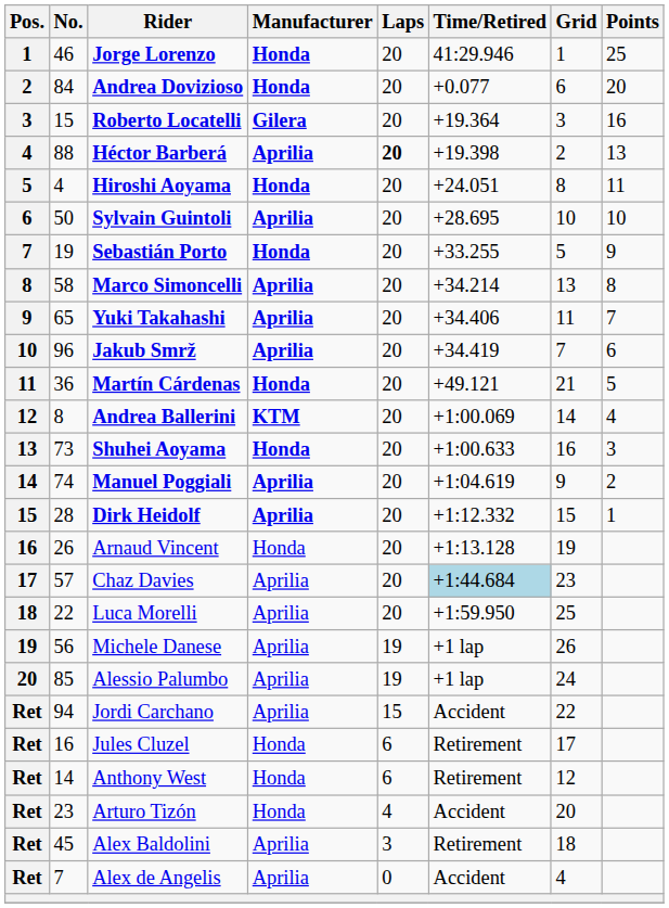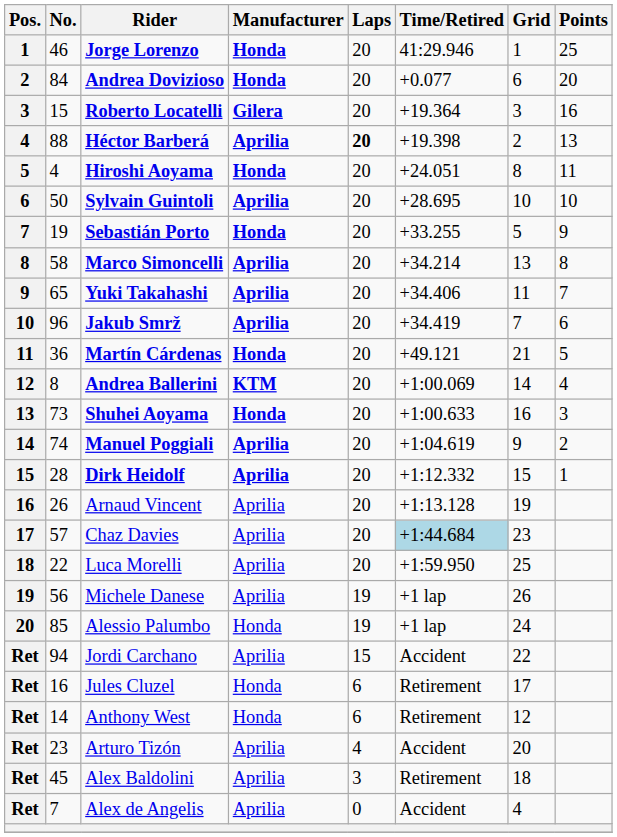 <table class="wikitable" style="font-size: 95%;">
 <tr>
 <th>Pos.</th>
 <th>No.</th>
 <th>Rider</th>
 <th>Manufacturer</th>
 <th>Laps</th>
 <th>Time/Retired</th>
 <th>Grid</th>
 <th>Points</th>
 </tr>
 <tr>
 <th>1</th>
 <td>46</td>
 <td> <strong><a href='#'>Jorge Lorenzo</a></strong></td>
 <td><strong><a href='#'>Honda</a></strong></td>
 <td>20</td>
 <td>41:29.946</td>
 <td>1</td>
 <td>25</td>
 </tr>
 <tr>
 <th>2</th>
 <td>84</td>
 <td> <strong><a href='#'>Andrea Dovizioso</a></strong></td>
 <td><strong><a href='#'>Honda</a></strong></td>
 <td>20</td>
 <td>+0.077</td>
 <td>6</td>
 <td>20</td>
 </tr>
 <tr>
 <th>3</th>
 <td>15</td>
 <td> <strong><a href='#'>Roberto Locatelli</a></strong></td>
 <td><strong><a href='#'>Gilera</a></strong></td>
 <td>20</td>
 <td>+19.364</td>
 <td>3</td>
 <td>16</td>
 </tr>
 <tr>
 <th>4</th>
 <td>88</td>
 <td> <strong><a href='#'>Héctor Barberá</a></strong></td>
 <td><strong><a href='#'>Aprilia</a></strong></td>
 <td><strong>20</strong></td>
 <td>+19.398</td>
 <td>2</td>
 <td>13</td>
 </tr>
 <tr>
 <th>5</th>
 <td>4</td>
 <td> <strong><a href='#'>Hiroshi Aoyama</a></strong></td>
 <td><strong><a href='#'>Honda</a></strong></td>
 <td>20</td>
 <td>+24.051</td>
 <td>8</td>
 <td>11</td>
 </tr>
 <tr>
 <th>6</th>
 <td>50</td>
 <td> <strong><a href='#'>Sylvain Guintoli</a></strong></td>
 <td><strong><a href='#'>Aprilia</a></strong></td>
 <td>20</td>
 <td>+28.695</td>
 <td>10</td>
 <td>10</td>
 </tr>
 <tr>
 <th>7</th>
 <td>19</td>
 <td> <strong><a href='#'>Sebastián Porto</a></strong></td>
 <td><strong><a href='#'>Honda</a></strong></td>
 <td>20</td>
 <td>+33.255</td>
 <td>5</td>
 <td>9</td>
 </tr>
 <tr>
 <th>8</th>
 <td>58</td>
 <td> <strong><a href='#'>Marco Simoncelli</a></strong></td>
 <td><strong><a href='#'>Aprilia</a></strong></td>
 <td>20</td>
 <td>+34.214</td>
 <td>13</td>
 <td>8</td>
 </tr>
 <tr>
 <th>9</th>
 <td>65</td>
 <td> <strong><a href='#'>Yuki Takahashi</a></strong></td>
 <td><strong><a href='#'>Aprilia</a></strong></td>
 <td>20</td>
 <td>+34.406</td>
 <td>11</td>
 <td>7</td>
 </tr>
 <tr>
 <th>10</th>
 <td>96</td>
 <td> <strong><a href='#'>Jakub Smrž</a></strong></td>
 <td><strong><a href='#'>Aprilia</a></strong></td>
 <td>20</td>
 <td>+34.419</td>
 <td>7</td>
 <td>6</td>
 </tr>
 <tr>
 <th>11</th>
 <td>36</td>
 <td> <strong><a href='#'>Martín Cárdenas</a></strong></td>
 <td><strong><a href='#'>Honda</a></strong></td>
 <td>20</td>
 <td>+49.121</td>
 <td>21</td>
 <td>5</td>
 </tr>
 <tr>
 <th>12</th>
 <td>8</td>
 <td> <strong><a href='#'>Andrea Ballerini</a></strong></td>
 <td><strong><a href='#'>KTM</a></strong></td>
 <td>20</td>
 <td>+1:00.069</td>
 <td>14</td>
 <td>4</td>
 </tr>
 <tr>
 <th>13</th>
 <td>73</td>
 <td> <strong><a href='#'>Shuhei Aoyama</a></strong></td>
 <td><strong><a href='#'>Honda</a></strong></td>
 <td>20</td>
 <td>+1:00.633</td>
 <td>16</td>
 <td>3</td>
 </tr>
 <tr>
 <th>14</th>
 <td>74</td>
 <td> <strong><a href='#'>Manuel Poggiali</a></strong></td>
 <td><strong><a href='#'>Aprilia</a></strong></td>
 <td>20</td>
 <td>+1:04.619</td>
 <td>9</td>
 <td>2</td>
 </tr>
 <tr>
 <th>15</th>
 <td>28</td>
 <td> <strong><a href='#'>Dirk Heidolf</a></strong></td>
 <td><strong><a href='#'>Aprilia</a></strong></td>
 <td>20</td>
 <td>+1:12.332</td>
 <td>15</td>
 <td>1</td>
 </tr>
 <tr>
 <th>16</th>
 <td>26</td>
 <td> <a href='#'>Arnaud Vincent</a></td>
-<td><a href='#'>Honda</a></td>
+<td><a href='#'>Aprilia</a></td>
 <td>20</td>
 <td>+1:13.128</td>
 <td>19</td>
 <td></td>
 </tr>
 <tr>
 <th>17</th>
 <td>57</td>
 <td> <a href='#'>Chaz Davies</a></td>
 <td><a href='#'>Aprilia</a></td>
 <td>20</td>
 <td style="background: lightblue;">+1:44.684</td>
 <td>23</td>
 <td></td>
 </tr>
 <tr>
 <th>18</th>
 <td>22</td>
 <td> <a href='#'>Luca Morelli</a></td>
 <td><a href='#'>Aprilia</a></td>
 <td>20</td>
 <td>+1:59.950</td>
 <td>25</td>
 <td></td>
 </tr>
 <tr>
 <th>19</th>
 <td>56</td>
 <td> <a href='#'>Michele Danese</a></td>
 <td><a href='#'>Aprilia</a></td>
 <td>19</td>
 <td>+1 lap</td>
 <td>26</td>
 <td></td>
 </tr>
 <tr>
 <th>20</th>
 <td>85</td>
 <td> <a href='#'>Alessio Palumbo</a></td>
-<td><a href='#'>Aprilia</a></td>
+<td><a href='#'>Honda</a></td>
 <td>19</td>
 <td>+1 lap</td>
 <td>24</td>
 <td></td>
 </tr>
 <tr>
 <th>Ret</th>
 <td>94</td>
 <td> <a href='#'>Jordi Carchano</a></td>
 <td><a href='#'>Aprilia</a></td>
 <td>15</td>
 <td>Accident</td>
 <td>22</td>
 <td></td>
 </tr>
 <tr>
 <th>Ret</th>
 <td>16</td>
 <td> <a href='#'>Jules Cluzel</a></td>
 <td><a href='#'>Honda</a></td>
 <td>6</td>
 <td>Retirement</td>
 <td>17</td>
 <td></td>
 </tr>
 <tr>
 <th>Ret</th>
 <td>14</td>
 <td> <a href='#'>Anthony West</a></td>
 <td><a href='#'>Honda</a></td>
 <td>6</td>
 <td>Retirement</td>
 <td>12</td>
 <td></td>
 </tr>
 <tr>
 <th>Ret</th>
 <td>23</td>
 <td> <a href='#'>Arturo Tizón</a></td>
-<td><a href='#'>Honda</a></td>
+<td><a href='#'>Aprilia</a></td>
 <td>4</td>
 <td>Accident</td>
 <td>20</td>
 <td></td>
 </tr>
 <tr>
 <th>Ret</th>
 <td>45</td>
 <td> <a href='#'>Alex Baldolini</a></td>
 <td><a href='#'>Aprilia</a></td>
 <td>3</td>
 <td>Retirement</td>
 <td>18</td>
 <td></td>
 </tr>
 <tr>
 <th>Ret</th>
 <td>7</td>
 <td> <a href='#'>Alex de Angelis</a></td>
 <td><a href='#'>Aprilia</a></td>
 <td>0</td>
 <td>Accident</td>
 <td>4</td>
 <td></td>
 </tr>
 <tr>
 <th colspan=8></th>
 </tr>
 <tr>
 </tr>
 </table>
